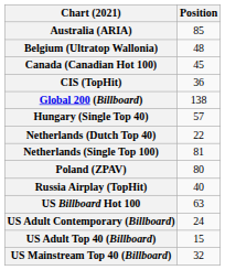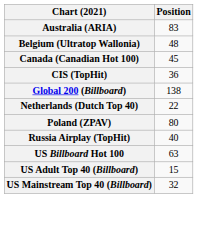 <table class="wikitable sortable plainrowheaders" style="text-align:center">
 <tr>
 <th scope="col">Chart (2021)</th>
 <th scope="col">Position</th>
 </tr>
 <tr>
 <th scope="row">Australia (ARIA)</th>
-<td>85</td>
+<td>83</td>
 </tr>
 <tr>
 <th scope="row">Belgium (Ultratop Wallonia)</th>
 <td>48</td>
 </tr>
 <tr>
 <th scope="row">Canada (Canadian Hot 100)</th>
 <td>45</td>
 </tr>
 <tr>
 <th scope="row">CIS (TopHit)</th>
 <td>36</td>
 </tr>
 <tr>
 <th scope="row"><a href='#'>Global 200</a> (<em>Billboard</em>)</th>
 <td>138</td>
 </tr>
 <tr>
-<th scope="row">Hungary (Single Top 40)</th>
-<td>57</td>
-</tr>
-<tr>
 <th scope="row">Netherlands (Dutch Top 40)</th>
 <td>22</td>
-</tr>
-<tr>
-<th scope="row">Netherlands (Single Top 100)</th>
-<td>81</td>
 </tr>
 <tr>
 <th scope="row">Poland (ZPAV)</th>
 <td>80</td>
 </tr>
 <tr>
 <th scope="row">Russia Airplay (TopHit)</th>
 <td>40</td>
 </tr>
 <tr>
 <th scope="row">US <em>Billboard</em> Hot 100</th>
 <td>63</td>
 </tr>
 <tr>
-<th scope="row">US Adult Contemporary (<em>Billboard</em>)</th>
-<td>24</td>
-</tr>
-<tr>
 <th scope="row">US Adult Top 40 (<em>Billboard</em>)</th>
 <td>15</td>
 </tr>
 <tr>
 <th scope="row">US Mainstream Top 40 (<em>Billboard</em>)</th>
 <td>32</td>
 </tr>
 </table>
